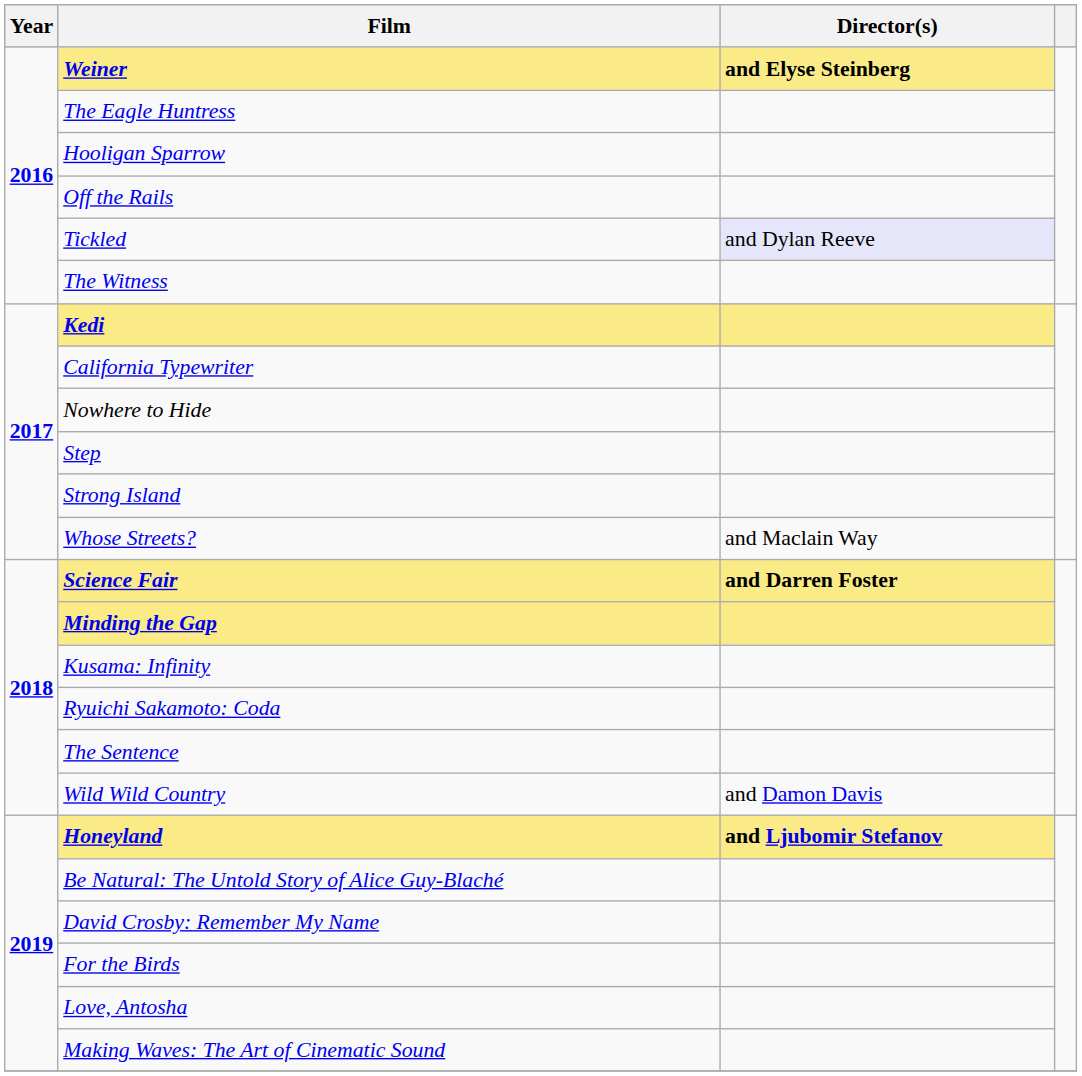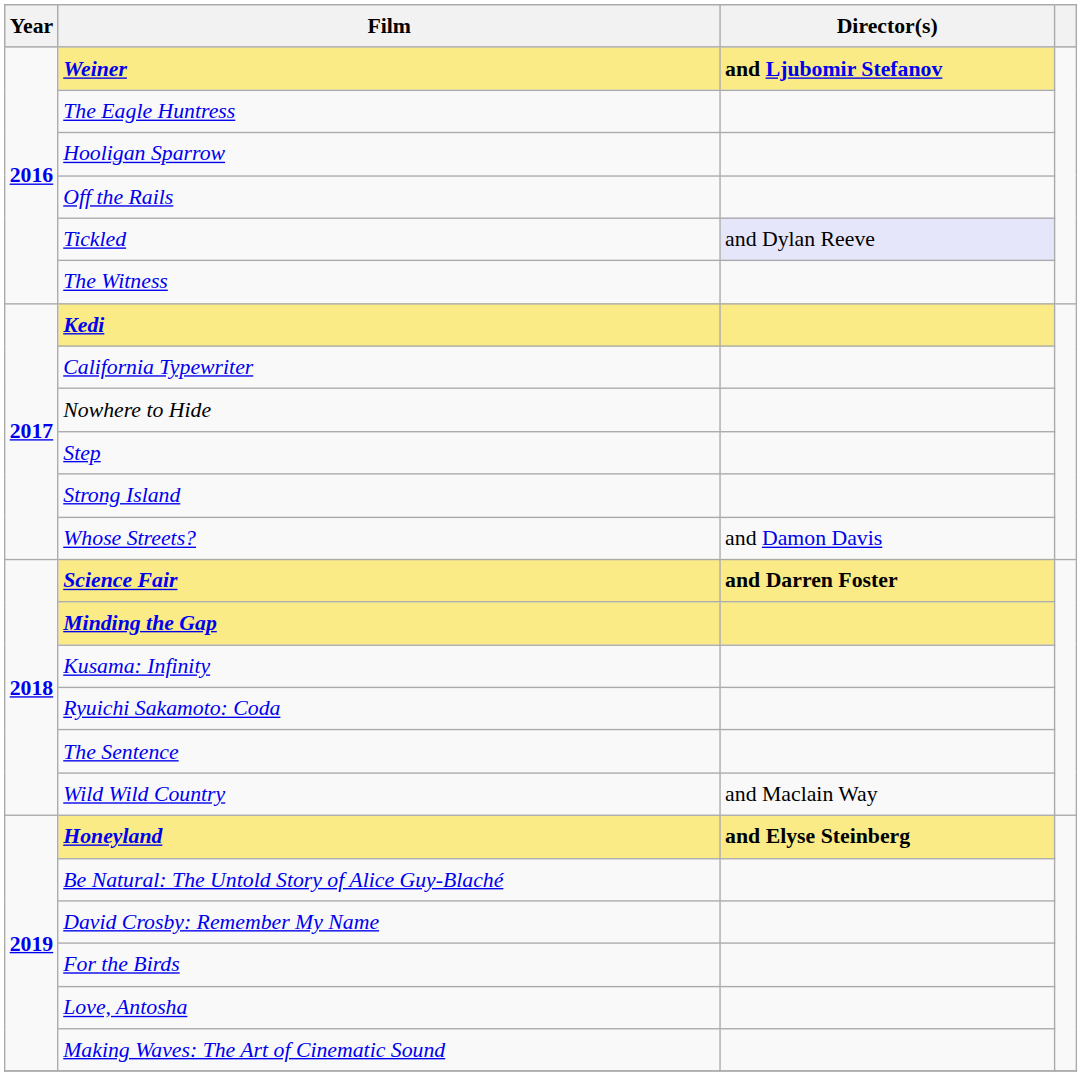 <table class="wikitable sortable" style="font-size:1.00em; line-height:1.5em;">
 <tr bgcolor="#bebebe">
 <th width="5%">Year</th>
 <th>Film</th>
 <th>Director(s)</th>
 <th width="2%"></th>
 </tr>
 <tr>
 <td rowspan="6" style="text-align:center"><strong><a href='#'>2016</a></strong><br></td>
 <td bgcolor="#FAEB86"><strong><em><a href='#'>Weiner</a></em></strong></td>
-<td bgcolor="#FAEB86"><strong> and Elyse Steinberg</strong></td>
+<td bgcolor="#FAEB86"><strong> and <a href='#'>Ljubomir Stefanov</a> </strong></td>
 <td rowspan="6"style="text-align:center"></td>
 </tr>
 <tr>
 <td><em><a href='#'>The Eagle Huntress</a></em></td>
 <td></td>
 </tr>
 <tr>
 <td><em><a href='#'>Hooligan Sparrow</a></em></td>
 <td></td>
 </tr>
 <tr>
 <td><em><a href='#'>Off the Rails</a></em></td>
 <td></td>
 </tr>
 <tr>
 <td><em><a href='#'>Tickled</a></em></td>
 <td style="background: lavender;"> and Dylan Reeve</td>
 </tr>
 <tr>
 <td><em><a href='#'>The Witness</a></em></td>
 <td></td>
 </tr>
 <tr>
 <td rowspan="6" style="text-align:center"><strong><a href='#'>2017</a></strong><br></td>
 <td bgcolor="#FAEB86"><strong><em><a href='#'>Kedi</a></em></strong></td>
 <td bgcolor="#FAEB86"><strong></strong></td>
 <td rowspan="6" style="text-align:center"></td>
 </tr>
 <tr>
 <td><em><a href='#'>California Typewriter</a></em></td>
 <td></td>
 </tr>
 <tr>
 <td><em>Nowhere to Hide</em></td>
 <td></td>
 </tr>
 <tr>
 <td><em><a href='#'>Step</a></em></td>
 <td></td>
 </tr>
 <tr>
 <td><em><a href='#'>Strong Island</a></em></td>
 <td></td>
 </tr>
 <tr>
 <td><em><a href='#'>Whose Streets?</a></em></td>
-<td> and Maclain Way</td>
+<td> and <a href='#'>Damon Davis</a></td>
 </tr>
 <tr>
 <td rowspan="6" style="text-align:center"><strong><a href='#'>2018</a></strong><br></td>
 <td bgcolor="#FAEB86"><strong><em><a href='#'>Science Fair</a></em></strong></td>
 <td bgcolor="#FAEB86"><strong> and Darren Foster</strong></td>
 <td rowspan="6" style="text-align:center"></td>
 </tr>
 <tr>
 <td bgcolor="#FAEB86"><strong><em><a href='#'>Minding the Gap</a></em></strong></td>
 <td bgcolor="#FAEB86"><strong></strong></td>
 </tr>
 <tr>
 <td><em><a href='#'>Kusama: Infinity</a></em></td>
 <td></td>
 </tr>
 <tr>
 <td><em><a href='#'>Ryuichi Sakamoto: Coda</a></em></td>
 <td></td>
 </tr>
 <tr>
 <td><em><a href='#'>The Sentence</a></em></td>
 <td></td>
 </tr>
 <tr>
 <td><em><a href='#'>Wild Wild Country</a></em></td>
-<td> and <a href='#'>Damon Davis</a></td>
+<td> and Maclain Way</td>
 </tr>
 <tr>
 <td rowspan="6" style="text-align:center"><strong><a href='#'>2019</a></strong><br></td>
 <td bgcolor="#FAEB86"><strong><em><a href='#'>Honeyland</a></em></strong></td>
-<td bgcolor="#FAEB86"><strong> and <a href='#'>Ljubomir Stefanov</a> </strong></td>
+<td bgcolor="#FAEB86"><strong> and Elyse Steinberg</strong></td>
 <td rowspan="6" style="text-align:center"></td>
 </tr>
 <tr>
 <td><em><a href='#'>Be Natural: The Untold Story of Alice Guy-Blaché</a></em></td>
 <td></td>
 </tr>
 <tr>
 <td><em><a href='#'>David Crosby: Remember My Name</a></em></td>
 <td></td>
 </tr>
 <tr>
 <td><em><a href='#'>For the Birds</a></em></td>
 <td></td>
 </tr>
 <tr>
 <td><em><a href='#'>Love, Antosha</a></em></td>
 <td></td>
 </tr>
 <tr>
 <td><em><a href='#'>Making Waves: The Art of Cinematic Sound</a></em></td>
 <td></td>
 </tr>
 <tr>
 </tr>
 </table>
